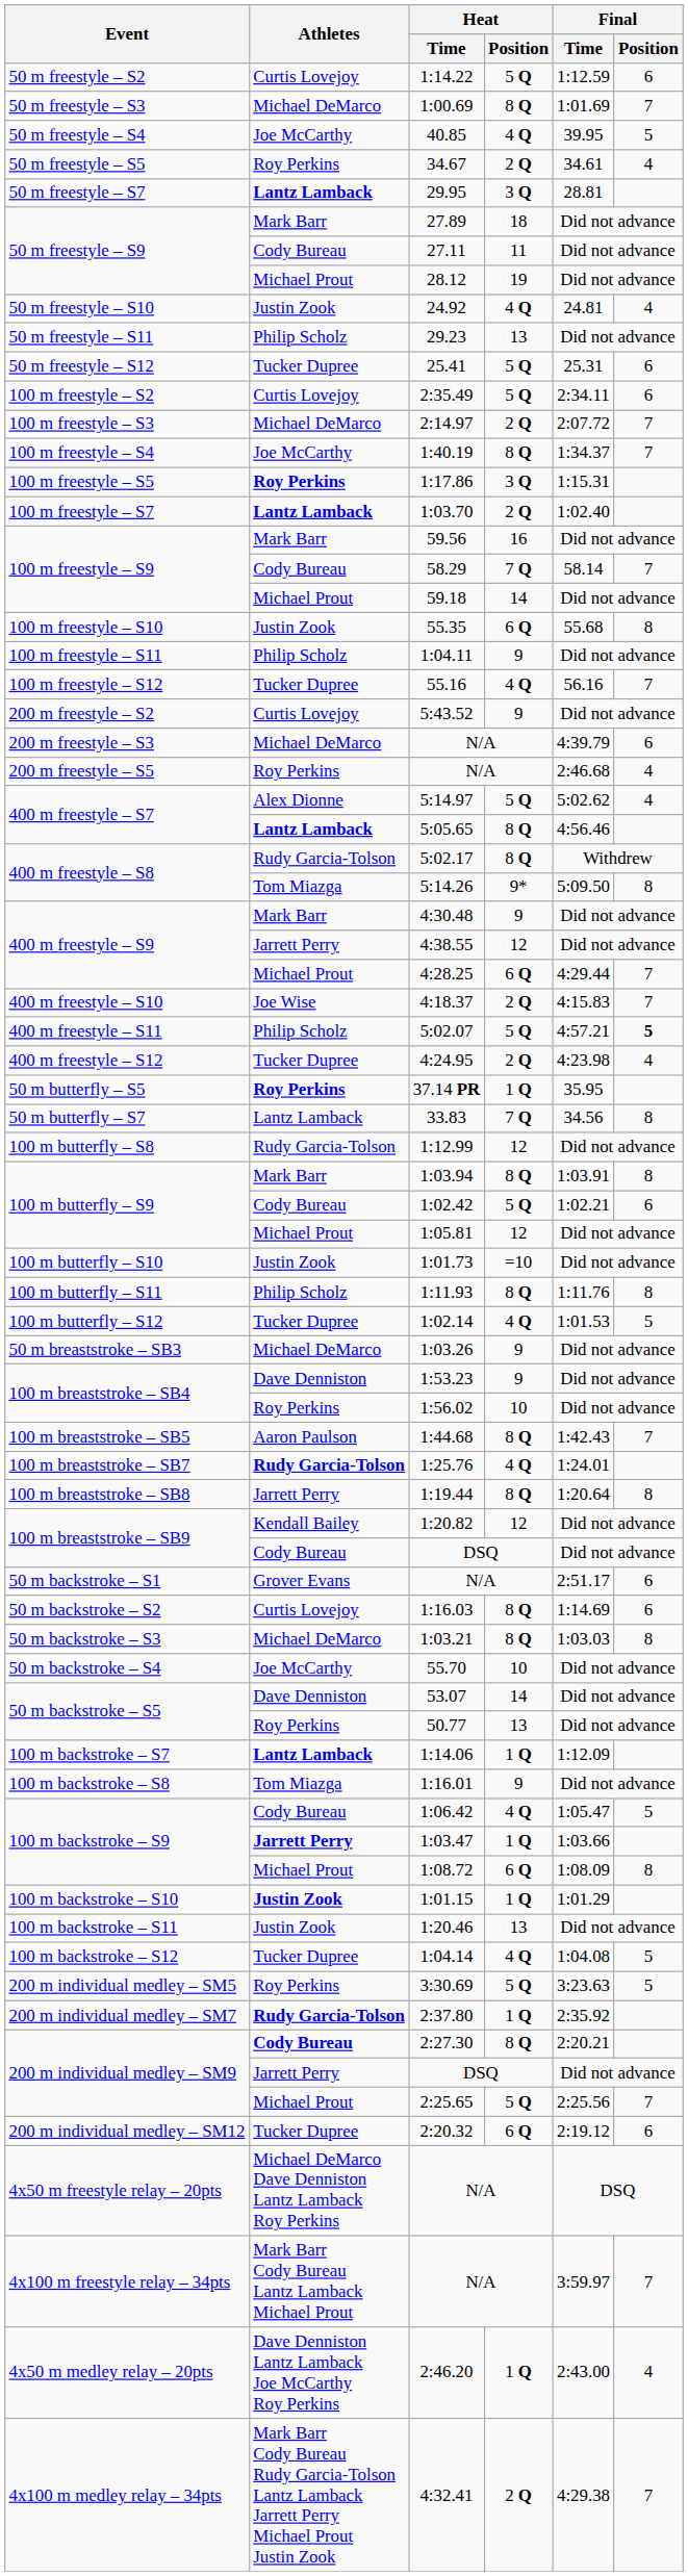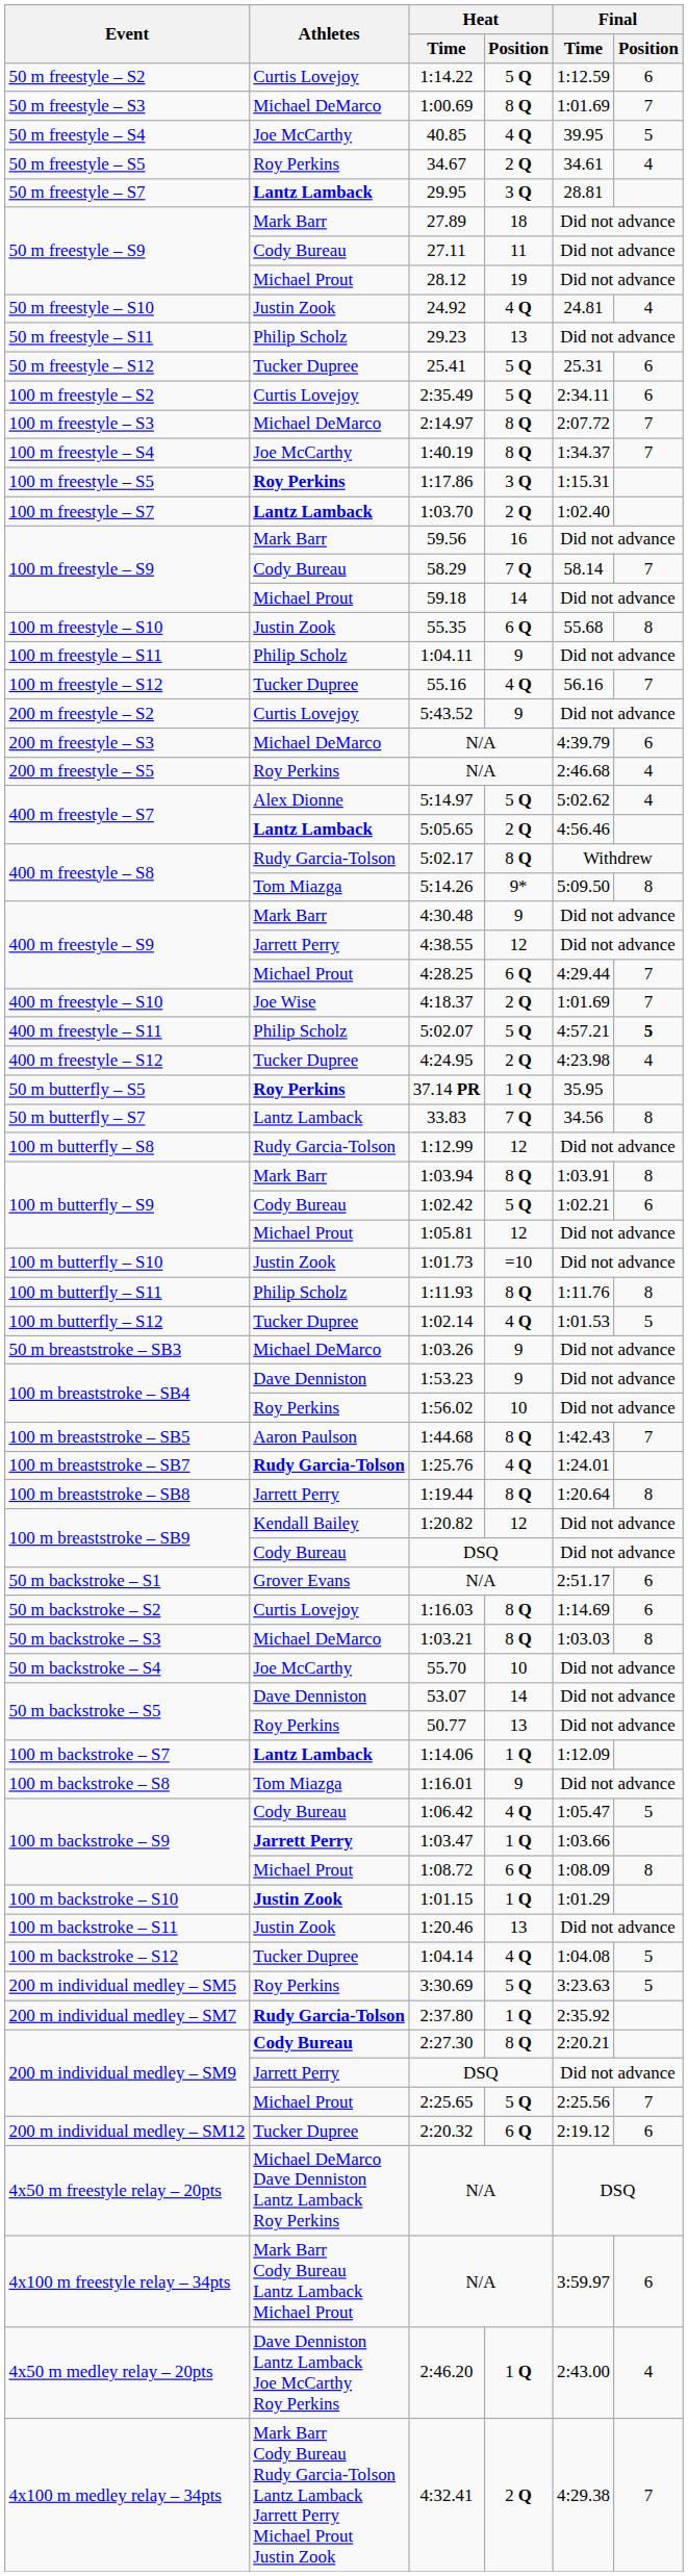 <table class=wikitable style="font-size:90%">
 <tr>
 <th rowspan="2">Event</th>
 <th rowspan="2">Athletes</th>
 <th colspan="2">Heat</th>
 <th colspan="2">Final</th>
 </tr>
 <tr>
 <th>Time</th>
 <th>Position</th>
 <th>Time</th>
 <th>Position</th>
 </tr>
 <tr>
 <td><a href='#'>50 m freestyle – S2</a></td>
 <td><a href='#'>Curtis Lovejoy</a></td>
 <td align=center>1:14.22</td>
 <td align=center>5 <strong>Q</strong></td>
 <td align=center>1:12.59</td>
 <td align=center>6</td>
 </tr>
 <tr>
 <td><a href='#'>50 m freestyle – S3</a></td>
 <td><a href='#'>Michael DeMarco</a></td>
 <td align=center>1:00.69</td>
 <td align=center>8 <strong>Q</strong></td>
 <td align=center>1:01.69</td>
 <td align=center>7</td>
 </tr>
 <tr>
 <td><a href='#'>50 m freestyle – S4</a></td>
 <td><a href='#'>Joe McCarthy</a></td>
 <td align=center>40.85</td>
 <td align=center>4 <strong>Q</strong></td>
 <td align=center>39.95</td>
 <td align=center>5</td>
 </tr>
 <tr>
 <td><a href='#'>50 m freestyle – S5</a></td>
 <td><a href='#'>Roy Perkins</a></td>
 <td align=center>34.67</td>
 <td align=center>2 <strong>Q</strong></td>
 <td align=center>34.61</td>
 <td align=center>4</td>
 </tr>
 <tr>
 <td><a href='#'>50 m freestyle – S7</a></td>
 <td><strong><a href='#'>Lantz Lamback</a></strong></td>
 <td align=center>29.95</td>
 <td align=center>3 <strong>Q</strong></td>
 <td align=center>28.81</td>
 <td align=center></td>
 </tr>
 <tr>
 <td rowspan="3"><a href='#'>50 m freestyle – S9</a></td>
 <td><a href='#'>Mark Barr</a></td>
 <td align=center>27.89</td>
 <td align=center>18</td>
 <td align=center colspan=2>Did not advance</td>
 </tr>
 <tr>
 <td><a href='#'>Cody Bureau</a></td>
 <td align=center>27.11</td>
 <td align=center>11</td>
 <td align=center colspan=2>Did not advance</td>
 </tr>
 <tr>
 <td><a href='#'>Michael Prout</a></td>
 <td align=center>28.12</td>
 <td align=center>19</td>
 <td align=center colspan=2>Did not advance</td>
 </tr>
 <tr>
 <td><a href='#'>50 m freestyle – S10</a></td>
 <td><a href='#'>Justin Zook</a></td>
 <td align=center>24.92</td>
 <td align=center>4 <strong>Q</strong></td>
 <td align=center>24.81</td>
 <td align=center>4</td>
 </tr>
 <tr>
 <td><a href='#'>50 m freestyle – S11</a></td>
 <td><a href='#'>Philip Scholz</a></td>
 <td align=center>29.23</td>
 <td align=center>13</td>
 <td align=center colspan=2>Did not advance</td>
 </tr>
 <tr>
 <td><a href='#'>50 m freestyle – S12</a></td>
 <td><a href='#'>Tucker Dupree</a></td>
 <td align=center>25.41</td>
 <td align=center>5 <strong>Q</strong></td>
 <td align=center>25.31</td>
 <td align=center>6</td>
 </tr>
 <tr>
 <td><a href='#'>100 m freestyle – S2</a></td>
 <td><a href='#'>Curtis Lovejoy</a></td>
 <td align=center>2:35.49</td>
 <td align=center>5 <strong>Q</strong></td>
 <td align=center>2:34.11</td>
 <td align=center>6</td>
 </tr>
 <tr>
 <td><a href='#'>100 m freestyle – S3</a></td>
 <td><a href='#'>Michael DeMarco</a></td>
 <td align=center>2:14.97</td>
-<td align=center>2 <strong>Q</strong></td>
+<td align=center>8 <strong>Q</strong></td>
 <td align=center>2:07.72</td>
 <td align=center>7</td>
 </tr>
 <tr>
 <td><a href='#'>100 m freestyle – S4</a></td>
 <td><a href='#'>Joe McCarthy</a></td>
 <td align=center>1:40.19</td>
 <td align=center>8 <strong>Q</strong></td>
 <td align=center>1:34.37</td>
 <td align=center>7</td>
 </tr>
 <tr>
 <td><a href='#'>100 m freestyle – S5</a></td>
 <td><strong><a href='#'>Roy Perkins</a></strong></td>
 <td align=center>1:17.86</td>
 <td align=center>3 <strong>Q</strong></td>
 <td align=center>1:15.31</td>
 <td align=center></td>
 </tr>
 <tr>
 <td><a href='#'>100 m freestyle – S7</a></td>
 <td><strong><a href='#'>Lantz Lamback</a></strong></td>
 <td align=center>1:03.70</td>
 <td align=center>2 <strong>Q</strong></td>
 <td align=center>1:02.40</td>
 <td align=center></td>
 </tr>
 <tr>
 <td rowspan="3"><a href='#'>100 m freestyle – S9</a></td>
 <td><a href='#'>Mark Barr</a></td>
 <td align=center>59.56</td>
 <td align=center>16</td>
 <td align=center colspan=2>Did not advance</td>
 </tr>
 <tr>
 <td><a href='#'>Cody Bureau</a></td>
 <td align=center>58.29</td>
 <td align=center>7 <strong>Q</strong></td>
 <td align=center>58.14</td>
 <td align=center>7</td>
 </tr>
 <tr>
 <td><a href='#'>Michael Prout</a></td>
 <td align=center>59.18</td>
 <td align=center>14</td>
 <td align=center colspan=2>Did not advance</td>
 </tr>
 <tr>
 <td><a href='#'>100 m freestyle – S10</a></td>
 <td><a href='#'>Justin Zook</a></td>
 <td align=center>55.35</td>
 <td align=center>6 <strong>Q</strong></td>
 <td align=center>55.68</td>
 <td align=center>8</td>
 </tr>
 <tr>
 <td><a href='#'>100 m freestyle – S11</a></td>
 <td><a href='#'>Philip Scholz</a></td>
 <td align=center>1:04.11</td>
 <td align=center>9</td>
 <td align=center colspan=2>Did not advance</td>
 </tr>
 <tr>
 <td><a href='#'>100 m freestyle – S12</a></td>
 <td><a href='#'>Tucker Dupree</a></td>
 <td align=center>55.16</td>
 <td align=center>4 <strong>Q</strong></td>
 <td align=center>56.16</td>
 <td align=center>7</td>
 </tr>
 <tr>
 <td><a href='#'>200 m freestyle – S2</a></td>
 <td><a href='#'>Curtis Lovejoy</a></td>
 <td align=center>5:43.52</td>
 <td align=center>9</td>
 <td align=center colspan=2>Did not advance</td>
 </tr>
 <tr>
 <td><a href='#'>200 m freestyle – S3</a></td>
 <td><a href='#'>Michael DeMarco</a></td>
 <td align=center colspan=2>N/A</td>
 <td align=center>4:39.79</td>
 <td align=center>6</td>
 </tr>
 <tr>
 <td><a href='#'>200 m freestyle – S5</a></td>
 <td><a href='#'>Roy Perkins</a></td>
 <td align=center colspan=2>N/A</td>
 <td align=center>2:46.68</td>
 <td align=center>4</td>
 </tr>
 <tr>
 <td rowspan="2"><a href='#'>400 m freestyle – S7</a></td>
 <td><a href='#'>Alex Dionne</a></td>
 <td align=center>5:14.97</td>
 <td align=center>5 <strong>Q</strong></td>
 <td align=center>5:02.62</td>
 <td align=center>4</td>
 </tr>
 <tr>
 <td><strong><a href='#'>Lantz Lamback</a></strong></td>
 <td align=center>5:05.65</td>
-<td align=center>8 <strong>Q</strong></td>
+<td align=center>2 <strong>Q</strong></td>
 <td align=center>4:56.46</td>
 <td align=center></td>
 </tr>
 <tr>
 <td rowspan="2"><a href='#'>400 m freestyle – S8</a></td>
 <td><a href='#'>Rudy Garcia-Tolson</a></td>
 <td align=center>5:02.17</td>
 <td align=center>8 <strong>Q</strong></td>
 <td align=center colspan=2>Withdrew</td>
 </tr>
 <tr>
 <td><a href='#'>Tom Miazga</a></td>
 <td align=center>5:14.26</td>
 <td align=center>9*</td>
 <td align=center>5:09.50</td>
 <td align=center>8</td>
 </tr>
 <tr>
 <td rowspan="3"><a href='#'>400 m freestyle – S9</a></td>
 <td><a href='#'>Mark Barr</a></td>
 <td align=center>4:30.48</td>
 <td align=center>9</td>
 <td align=center colspan=2>Did not advance</td>
 </tr>
 <tr>
 <td><a href='#'>Jarrett Perry</a></td>
 <td align=center>4:38.55</td>
 <td align=center>12</td>
 <td align=center colspan=2>Did not advance</td>
 </tr>
 <tr>
 <td><a href='#'>Michael Prout</a></td>
 <td align=center>4:28.25</td>
 <td align=center>6 <strong>Q</strong></td>
 <td align=center>4:29.44</td>
 <td align=center>7</td>
 </tr>
 <tr>
 <td><a href='#'>400 m freestyle – S10</a></td>
 <td><a href='#'>Joe Wise</a></td>
 <td align=center>4:18.37</td>
 <td align=center>2 <strong>Q</strong></td>
-<td align=center>4:15.83</td>
+<td align=center>1:01.69</td>
 <td align=center>7</td>
 </tr>
 <tr>
 <td><a href='#'>400 m freestyle – S11</a></td>
 <td><a href='#'>Philip Scholz</a></td>
 <td align=center>5:02.07</td>
 <td align=center>5 <strong>Q</strong></td>
 <td align=center>4:57.21</td>
 <td align=center><strong>5</strong></td>
 </tr>
 <tr>
 <td><a href='#'>400 m freestyle – S12</a></td>
 <td><a href='#'>Tucker Dupree</a></td>
 <td align=center>4:24.95</td>
 <td align=center>2 <strong>Q</strong></td>
 <td align=center>4:23.98</td>
 <td align=center>4</td>
 </tr>
 <tr>
 <td><a href='#'>50 m butterfly – S5</a></td>
 <td><strong><a href='#'>Roy Perkins</a></strong></td>
 <td align=center>37.14 <strong>PR</strong></td>
 <td align=center>1 <strong>Q</strong></td>
 <td align=center>35.95 </td>
 <td align=center></td>
 </tr>
 <tr>
 <td><a href='#'>50 m butterfly – S7</a></td>
 <td><a href='#'>Lantz Lamback</a></td>
 <td align=center>33.83</td>
 <td align=center>7 <strong>Q</strong></td>
 <td align=center>34.56</td>
 <td align=center>8</td>
 </tr>
 <tr>
 <td><a href='#'>100 m butterfly – S8</a></td>
 <td><a href='#'>Rudy Garcia-Tolson</a></td>
 <td align=center>1:12.99</td>
 <td align=center>12</td>
 <td align=center colspan=2>Did not advance</td>
 </tr>
 <tr>
 <td rowspan="3"><a href='#'>100 m butterfly – S9</a></td>
 <td><a href='#'>Mark Barr</a></td>
 <td align=center>1:03.94</td>
 <td align=center>8 <strong>Q</strong></td>
 <td align=center>1:03.91</td>
 <td align=center>8</td>
 </tr>
 <tr>
 <td><a href='#'>Cody Bureau</a></td>
 <td align=center>1:02.42</td>
 <td align=center>5 <strong>Q</strong></td>
 <td align=center>1:02.21</td>
 <td align=center>6</td>
 </tr>
 <tr>
 <td><a href='#'>Michael Prout</a></td>
 <td align=center>1:05.81</td>
 <td align=center>12</td>
 <td align=center colspan=2>Did not advance</td>
 </tr>
 <tr>
 <td><a href='#'>100 m butterfly – S10</a></td>
 <td><a href='#'>Justin Zook</a></td>
 <td align=center>1:01.73</td>
 <td align=center>=10</td>
 <td align=center colspan=2>Did not advance</td>
 </tr>
 <tr>
 <td><a href='#'>100 m butterfly – S11</a></td>
 <td><a href='#'>Philip Scholz</a></td>
 <td align=center>1:11.93</td>
 <td align=center>8 <strong>Q</strong></td>
 <td align=center>1:11.76</td>
 <td align=center>8</td>
 </tr>
 <tr>
 <td><a href='#'>100 m butterfly – S12</a></td>
 <td><a href='#'>Tucker Dupree</a></td>
 <td align=center>1:02.14</td>
 <td align=center>4 <strong>Q</strong></td>
 <td align=center>1:01.53</td>
 <td align=center>5</td>
 </tr>
 <tr>
 <td><a href='#'>50 m breaststroke – SB3</a></td>
 <td><a href='#'>Michael DeMarco</a></td>
 <td align=center>1:03.26</td>
 <td align=center>9</td>
 <td align=center colspan=2>Did not advance</td>
 </tr>
 <tr>
 <td rowspan="2"><a href='#'>100 m breaststroke – SB4</a></td>
 <td><a href='#'>Dave Denniston</a></td>
 <td align=center>1:53.23</td>
 <td align=center>9</td>
 <td align=center colspan=2>Did not advance</td>
 </tr>
 <tr>
 <td><a href='#'>Roy Perkins</a></td>
 <td align=center>1:56.02</td>
 <td align=center>10</td>
 <td align=center colspan=2>Did not advance</td>
 </tr>
 <tr>
 <td><a href='#'>100 m breaststroke – SB5</a></td>
 <td><a href='#'>Aaron Paulson</a></td>
 <td align=center>1:44.68</td>
 <td align=center>8 <strong>Q</strong></td>
 <td align=center>1:42.43</td>
 <td align=center>7</td>
 </tr>
 <tr>
 <td><a href='#'>100 m breaststroke – SB7</a></td>
 <td><strong><a href='#'>Rudy Garcia-Tolson</a></strong></td>
 <td align=center>1:25.76</td>
 <td align=center>4 <strong>Q</strong></td>
 <td align=center>1:24.01</td>
 <td align=center></td>
 </tr>
 <tr>
 <td><a href='#'>100 m breaststroke – SB8</a></td>
 <td><a href='#'>Jarrett Perry</a></td>
 <td align=center>1:19.44</td>
 <td align=center>8 <strong>Q</strong></td>
 <td align=center>1:20.64</td>
 <td align=center>8</td>
 </tr>
 <tr>
 <td rowspan="2"><a href='#'>100 m breaststroke – SB9</a></td>
 <td><a href='#'>Kendall Bailey</a></td>
 <td align=center>1:20.82</td>
 <td align=center>12</td>
 <td align=center colspan=2>Did not advance</td>
 </tr>
 <tr>
 <td><a href='#'>Cody Bureau</a></td>
 <td align=center colspan=2>DSQ</td>
 <td align=center colspan=2>Did not advance</td>
 </tr>
 <tr>
 <td><a href='#'>50 m backstroke – S1</a></td>
 <td><a href='#'>Grover Evans</a></td>
 <td align=center colspan=2>N/A</td>
 <td align=center>2:51.17</td>
 <td align=center>6</td>
 </tr>
 <tr>
 <td><a href='#'>50 m backstroke – S2</a></td>
 <td><a href='#'>Curtis Lovejoy</a></td>
 <td align=center>1:16.03</td>
 <td align=center>8 <strong>Q</strong></td>
 <td align=center>1:14.69</td>
 <td align=center>6</td>
 </tr>
 <tr>
 <td><a href='#'>50 m backstroke – S3</a></td>
 <td><a href='#'>Michael DeMarco</a></td>
 <td align=center>1:03.21</td>
 <td align=center>8 <strong>Q</strong></td>
 <td align=center>1:03.03</td>
 <td align=center>8</td>
 </tr>
 <tr>
 <td><a href='#'>50 m backstroke – S4</a></td>
 <td><a href='#'>Joe McCarthy</a></td>
 <td align=center>55.70</td>
 <td align=center>10</td>
 <td align=center colspan=2>Did not advance</td>
 </tr>
 <tr>
 <td rowspan="2"><a href='#'>50 m backstroke – S5</a></td>
 <td><a href='#'>Dave Denniston</a></td>
 <td align=center>53.07</td>
 <td align=center>14</td>
 <td align=center colspan=2>Did not advance</td>
 </tr>
 <tr>
 <td><a href='#'>Roy Perkins</a></td>
 <td align=center>50.77</td>
 <td align=center>13</td>
 <td align=center colspan=2>Did not advance</td>
 </tr>
 <tr>
 <td><a href='#'>100 m backstroke – S7</a></td>
 <td><strong><a href='#'>Lantz Lamback</a></strong></td>
 <td align=center>1:14.06 </td>
 <td align=center>1 <strong>Q</strong></td>
 <td align=center>1:12.09 </td>
 <td align=center></td>
 </tr>
 <tr>
 <td><a href='#'>100 m backstroke – S8</a></td>
 <td><a href='#'>Tom Miazga</a></td>
 <td align=center>1:16.01</td>
 <td align=center>9</td>
 <td align=center colspan=2>Did not advance</td>
 </tr>
 <tr>
 <td rowspan="3"><a href='#'>100 m backstroke – S9</a></td>
 <td><a href='#'>Cody Bureau</a></td>
 <td align=center>1:06.42</td>
 <td align=center>4 <strong>Q</strong></td>
 <td align=center>1:05.47</td>
 <td align=center>5</td>
 </tr>
 <tr>
 <td><strong><a href='#'>Jarrett Perry</a></strong></td>
 <td align=center>1:03.47 </td>
 <td align=center>1 <strong>Q</strong></td>
 <td align=center>1:03.66</td>
 <td align=center></td>
 </tr>
 <tr>
 <td><a href='#'>Michael Prout</a></td>
 <td align=center>1:08.72</td>
 <td align=center>6 <strong>Q</strong></td>
 <td align=center>1:08.09</td>
 <td align=center>8</td>
 </tr>
 <tr>
 <td><a href='#'>100 m backstroke – S10</a></td>
 <td><strong><a href='#'>Justin Zook</a></strong></td>
 <td align=center>1:01.15 </td>
 <td align=center>1 <strong>Q</strong></td>
 <td align=center>1:01.29</td>
 <td align=center></td>
 </tr>
 <tr>
 <td><a href='#'>100 m backstroke – S11</a></td>
 <td><a href='#'>Justin Zook</a></td>
 <td align=center>1:20.46</td>
 <td align=center>13</td>
 <td align=center colspan=2>Did not advance</td>
 </tr>
 <tr>
 <td><a href='#'>100 m backstroke – S12</a></td>
 <td><a href='#'>Tucker Dupree</a></td>
 <td align=center>1:04.14</td>
 <td align=center>4 <strong>Q</strong></td>
 <td align=center>1:04.08</td>
 <td align=center>5</td>
 </tr>
 <tr>
 <td><a href='#'>200 m individual medley – SM5</a></td>
 <td><a href='#'>Roy Perkins</a></td>
 <td align=center>3:30.69</td>
 <td align=center>5 <strong>Q</strong></td>
 <td align=center>3:23.63</td>
 <td align=center>5</td>
 </tr>
 <tr>
 <td><a href='#'>200 m individual medley – SM7</a></td>
 <td><strong><a href='#'>Rudy Garcia-Tolson</a></strong></td>
 <td align=center>2:37.80 </td>
 <td align=center>1 <strong>Q</strong></td>
 <td align=center>2:35.92 </td>
 <td align=center></td>
 </tr>
 <tr>
 <td rowspan="3"><a href='#'>200 m individual medley – SM9</a></td>
 <td><strong><a href='#'>Cody Bureau</a></strong></td>
 <td align=center>2:27.30</td>
 <td align=center>8 <strong>Q</strong></td>
 <td align=center>2:20.21</td>
 <td align=center></td>
 </tr>
 <tr>
 <td><a href='#'>Jarrett Perry</a></td>
 <td align=center colspan=2>DSQ</td>
 <td align=center colspan=2>Did not advance</td>
 </tr>
 <tr>
 <td><a href='#'>Michael Prout</a></td>
 <td align=center>2:25.65</td>
 <td align=center>5 <strong>Q</strong></td>
 <td align=center>2:25.56</td>
 <td align=center>7</td>
 </tr>
 <tr>
 <td><a href='#'>200 m individual medley – SM12</a></td>
 <td><a href='#'>Tucker Dupree</a></td>
 <td align=center>2:20.32</td>
 <td align=center>6 <strong>Q</strong></td>
 <td align=center>2:19.12</td>
 <td align=center>6</td>
 </tr>
 <tr>
 <td><a href='#'>4x50 m freestyle relay – 20pts</a></td>
 <td><a href='#'>Michael DeMarco</a><br><a href='#'>Dave Denniston</a><br><a href='#'>Lantz Lamback</a><br><a href='#'>Roy Perkins</a></td>
 <td align=center colspan=2>N/A</td>
 <td align=center colspan=2>DSQ<br></td>
 </tr>
 <tr>
 <td><a href='#'>4x100 m freestyle relay – 34pts</a></td>
 <td><a href='#'>Mark Barr</a><br><a href='#'>Cody Bureau</a><br><a href='#'>Lantz Lamback</a><br><a href='#'>Michael Prout</a></td>
 <td align=center colspan=2>N/A</td>
 <td align=center>3:59.97<br></td>
-<td align=center>7</td>
+<td align=center>6</td>
 </tr>
 <tr>
 <td><a href='#'>4x50 m medley relay – 20pts</a></td>
 <td><a href='#'>Dave Denniston</a><br><a href='#'>Lantz Lamback</a><br><a href='#'>Joe McCarthy</a><br><a href='#'>Roy Perkins</a></td>
 <td align=center>2:46.20<br></td>
 <td align=center>1 <strong>Q</strong></td>
 <td align=center>2:43.00<br></td>
 <td align=center>4</td>
 </tr>
 <tr>
 <td><a href='#'>4x100 m medley relay – 34pts</a></td>
 <td><a href='#'>Mark Barr</a><br><a href='#'>Cody Bureau</a><br><a href='#'>Rudy Garcia-Tolson</a><br><a href='#'>Lantz Lamback</a><br><a href='#'>Jarrett Perry</a><br><a href='#'>Michael Prout</a><br><a href='#'>Justin Zook</a></td>
 <td align=center>4:32.41<br></td>
 <td align=center>2 <strong>Q</strong></td>
 <td align=center>4:29.38<br></td>
 <td align=center>7</td>
 </tr>
 </table>
